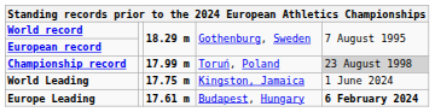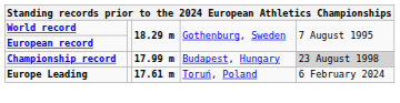 <table class="wikitable">
 <tr>
 <th colspan="5">Standing records prior to the 2024 European Athletics Championships</th>
 </tr>
 <tr>
 <td><strong><a href='#'>World record</a></strong></td>
 <td rowspan=2></td>
 <td rowspan=2><strong>18.29 m</strong></td>
 <td rowspan=2><a href='#'>Gothenburg</a>, <a href='#'>Sweden</a></td>
 <td rowspan=2>7 August 1995</td>
 </tr>
 <tr>
 <td><strong><a href='#'>European record</a></strong></td>
 </tr>
 <tr>
 <td><strong><a href='#'>Championship record</a></strong></td>
 <td></td>
 <td><strong>17.99 m</strong></td>
-<td><a href='#'>Toruń</a>, <a href='#'>Poland</a></td>
+<td><a href='#'>Budapest</a>, <a href='#'>Hungary</a></td>
 <td style="background: lightgrey;">23 August 1998</td>
-</tr>
-<tr>
-<td><strong>World Leading</strong></td>
-<td></td>
-<td><strong>17.75 m</strong></td>
-<td><a href='#'>Kingston, Jamaica</a></td>
-<td>1 June 2024</td>
 </tr>
 <tr>
 <td><strong>Europe Leading</strong></td>
 <td></td>
 <td><strong>17.61 m</strong></td>
-<td><a href='#'>Budapest</a>, <a href='#'>Hungary</a></td>
-<td><strong>6 February 2024</strong></td>
+<td><a href='#'>Toruń</a>, <a href='#'>Poland</a></td>
+<td>6 February 2024</td>
 </tr>
 </table>
